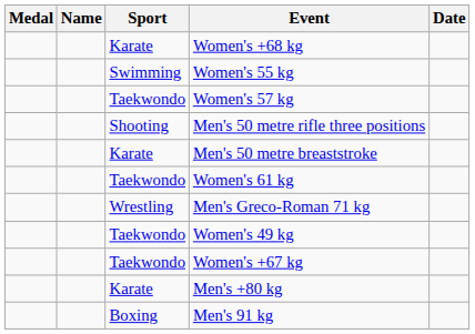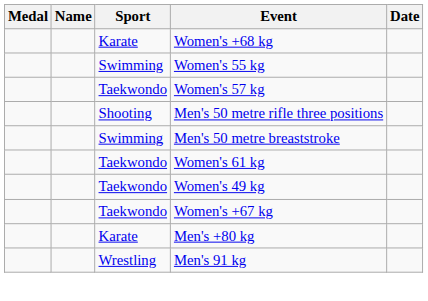 <table class="wikitable sortable" style="font-size: 95%;">
 <tr>
 <th>Medal</th>
 <th>Name</th>
 <th>Sport</th>
 <th>Event</th>
 <th>Date</th>
 </tr>
 <tr>
 <td></td>
 <td></td>
 <td><a href='#'>Karate</a></td>
 <td><a href='#'>Women's +68 kg</a></td>
 <td></td>
 </tr>
 <tr>
 <td></td>
 <td></td>
 <td><a href='#'>Swimming</a></td>
 <td><a href='#'>Women's 55 kg</a></td>
 <td></td>
 </tr>
 <tr>
 <td></td>
 <td></td>
 <td><a href='#'>Taekwondo</a></td>
 <td><a href='#'>Women's 57 kg</a></td>
 <td></td>
 </tr>
 <tr>
 <td></td>
 <td></td>
 <td><a href='#'>Shooting</a></td>
 <td><a href='#'>Men's 50 metre rifle three positions</a></td>
 <td></td>
 </tr>
 <tr>
 <td></td>
 <td></td>
-<td><a href='#'>Karate</a></td>
+<td><a href='#'>Swimming</a></td>
 <td><a href='#'>Men's 50 metre breaststroke</a></td>
 <td></td>
 </tr>
 <tr>
 <td></td>
 <td></td>
 <td><a href='#'>Taekwondo</a></td>
 <td><a href='#'>Women's 61 kg</a></td>
-<td></td>
-</tr>
-<tr>
-<td></td>
-<td></td>
-<td><a href='#'>Wrestling</a></td>
-<td><a href='#'>Men's Greco-Roman 71 kg</a></td>
 <td></td>
 </tr>
 <tr>
 <td></td>
 <td></td>
 <td><a href='#'>Taekwondo</a></td>
 <td><a href='#'>Women's 49 kg</a></td>
 <td></td>
 </tr>
 <tr>
 <td></td>
 <td></td>
 <td><a href='#'>Taekwondo</a></td>
 <td><a href='#'>Women's +67 kg</a></td>
 <td></td>
 </tr>
 <tr>
 <td></td>
 <td></td>
 <td><a href='#'>Karate</a></td>
 <td><a href='#'>Men's +80 kg</a></td>
 <td></td>
 </tr>
 <tr>
 <td></td>
 <td></td>
-<td><a href='#'>Boxing</a></td>
+<td><a href='#'>Wrestling</a></td>
 <td><a href='#'>Men's 91 kg</a></td>
 <td></td>
 </tr>
 </table>
